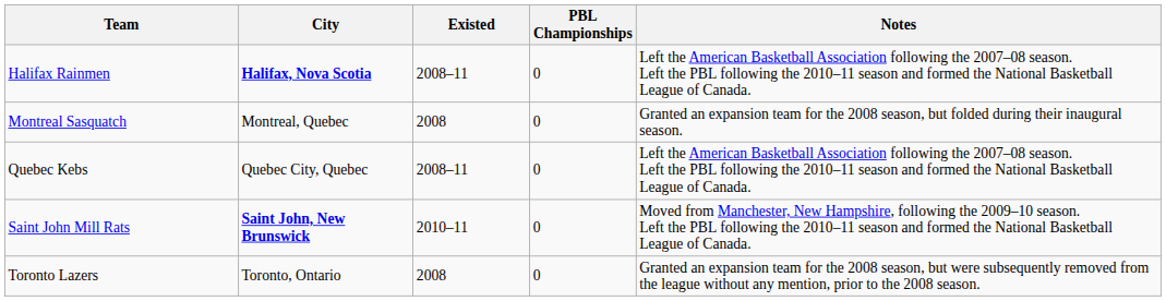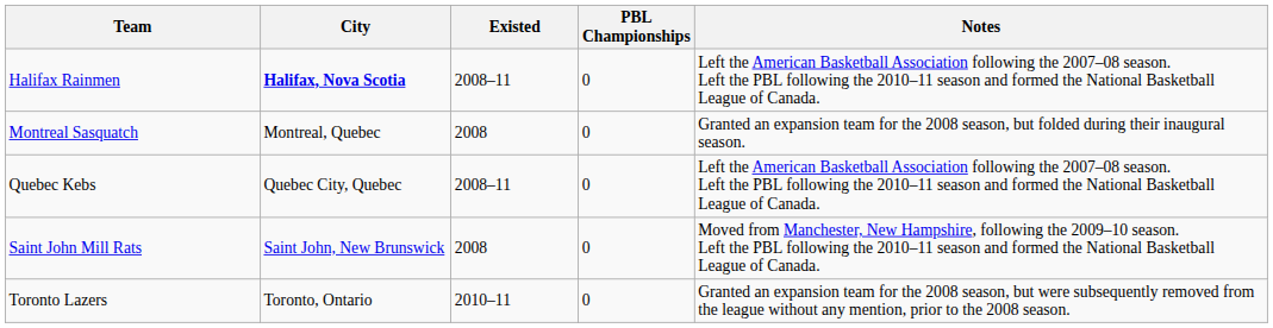 <table class="wikitable">
 <tr>
 <th bgcolor="#DDDDFF" width="20%">Team</th>
 <th bgcolor="#DDDDFF" width="15%">City</th>
 <th bgcolor="#DDDDFF" width="10%">Existed</th>
 <th bgcolor="#DDDDFF" width="5%">PBL Championships</th>
 <th bgcolor="#DDDDFF" width="45%">Notes</th>
 </tr>
 <tr>
 <td><a href='#'>Halifax Rainmen</a></td>
 <td><strong><a href='#'>Halifax, Nova Scotia</a></strong></td>
 <td>2008–11</td>
 <td>0</td>
 <td>Left the <a href='#'>American Basketball Association</a> following the 2007–08 season.<br>Left the PBL following the 2010–11 season and formed the National Basketball League of Canada.</td>
 </tr>
 <tr>
 <td><a href='#'>Montreal Sasquatch</a></td>
 <td>Montreal, Quebec</td>
 <td>2008</td>
 <td>0</td>
 <td>Granted an expansion team for the 2008 season, but folded during their inaugural season.</td>
 </tr>
 <tr>
 <td>Quebec Kebs</td>
 <td>Quebec City, Quebec</td>
 <td>2008–11</td>
 <td>0</td>
 <td>Left the <a href='#'>American Basketball Association</a> following the 2007–08 season.<br>Left the PBL following the 2010–11 season and formed the National Basketball League of Canada.</td>
 </tr>
 <tr>
 <td><a href='#'>Saint John Mill Rats</a></td>
-<td><strong><a href='#'>Saint John, New Brunswick</a></strong></td>
-<td>2010–11</td>
+<td><a href='#'>Saint John, New Brunswick</a></td>
+<td>2008</td>
 <td>0</td>
 <td>Moved from <a href='#'>Manchester, New Hampshire</a>, following the 2009–10 season.<br>Left the PBL following the 2010–11 season and formed the National Basketball League of Canada.</td>
 </tr>
 <tr>
 <td>Toronto Lazers</td>
 <td>Toronto, Ontario</td>
-<td>2008</td>
+<td>2010–11</td>
 <td>0</td>
 <td>Granted an expansion team for the 2008 season, but were subsequently removed from the league without any mention, prior to the 2008 season.</td>
 </tr>
 </table>
